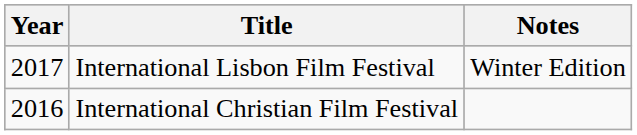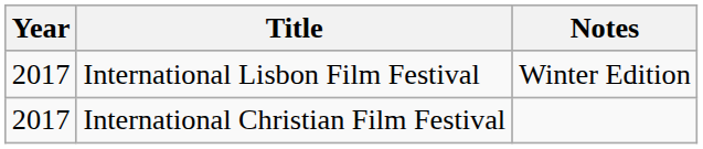 <table class="wikitable sortable">
 <tr>
 <th>Year</th>
 <th>Title</th>
 <th class="unsortable">Notes</th>
 </tr>
 <tr>
 <td>2017</td>
 <td>International Lisbon Film Festival</td>
 <td>Winter Edition</td>
 </tr>
 <tr>
-<td>2016</td>
+<td>2017</td>
 <td>International Christian Film Festival</td>
 <td></td>
 </tr>
 </table>
